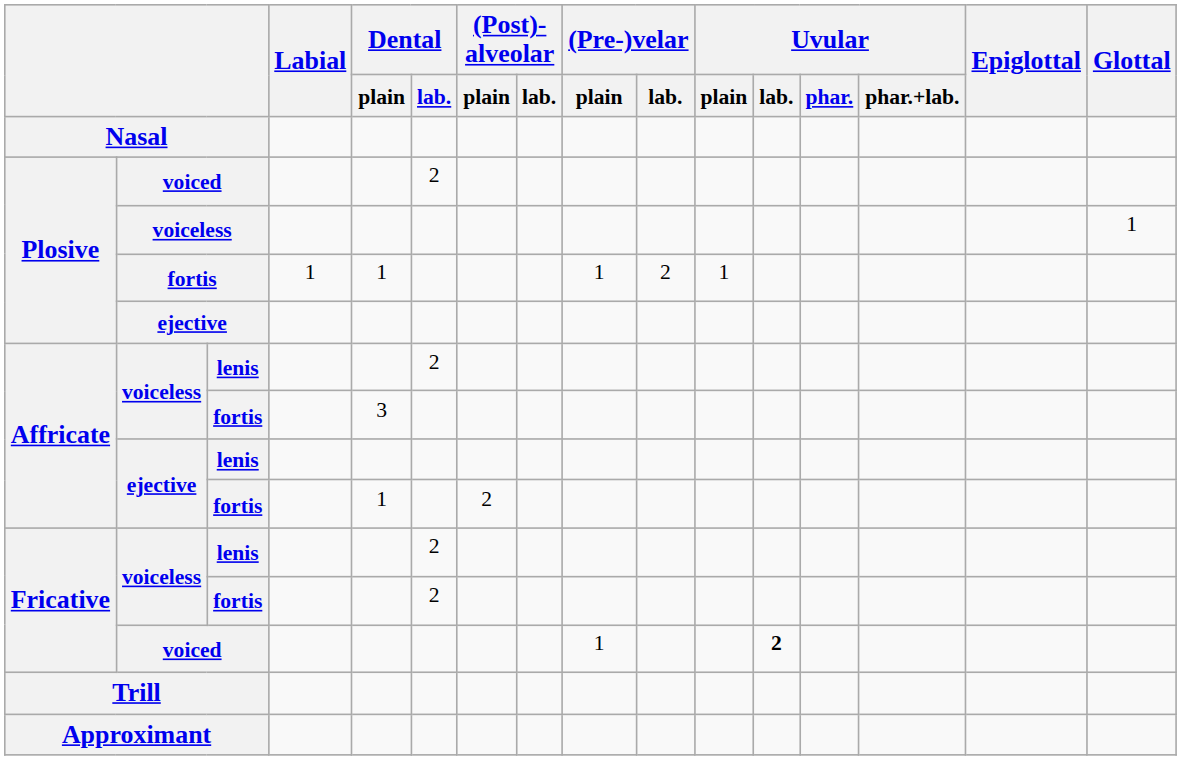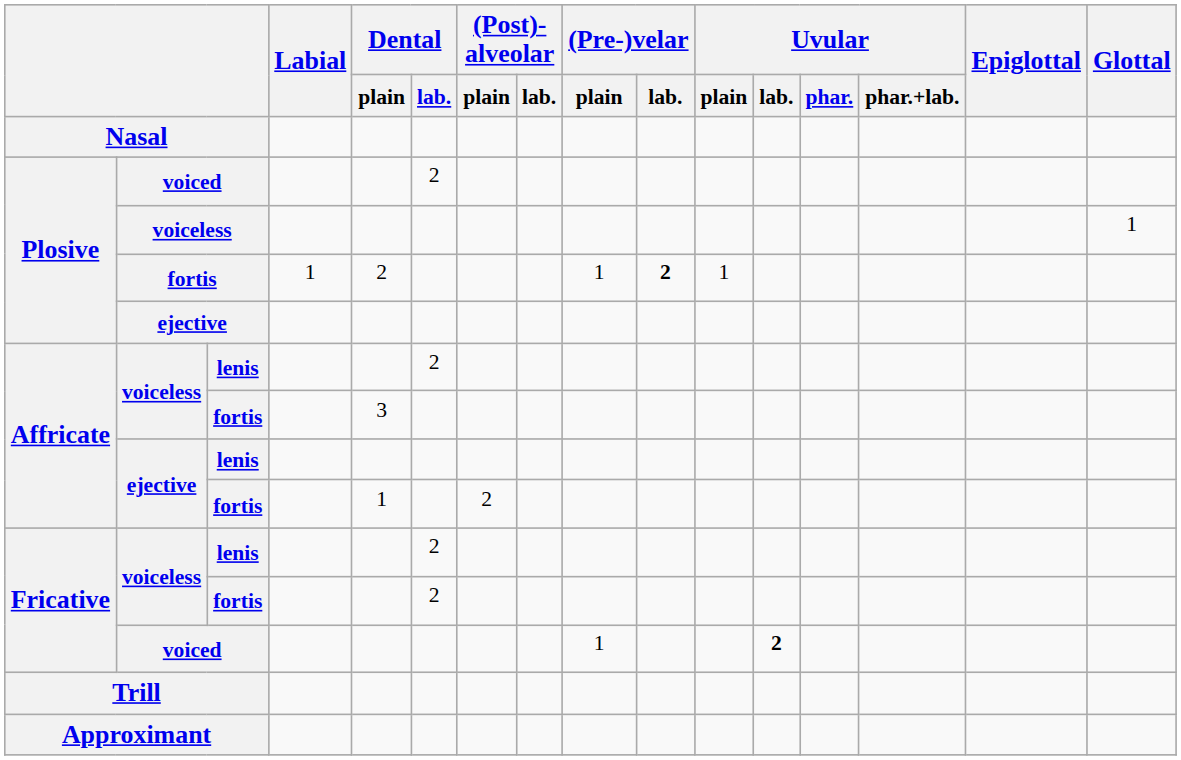 <table class="wikitable" style=text-align:center>
 <tr>
 <th colspan="3" rowspan="2"></th>
 <th rowspan="2"><a href='#'>Labial</a></th>
 <th colspan="2"><a href='#'>Dental</a></th>
 <th colspan="2"><a href='#'>(Post)-<br>alveolar</a></th>
 <th colspan="2"><a href='#'>(Pre-)velar</a></th>
 <th colspan="4"><a href='#'>Uvular</a></th>
 <th rowspan="2"><a href='#'>Epiglottal</a></th>
 <th rowspan="2"><a href='#'>Glottal</a></th>
 </tr>
 <tr class=small>
 <th><small>plain</small></th>
 <th><a href='#'><small>lab.</small></a></th>
 <th><small>plain</small></th>
 <th><small>lab.</small></th>
 <th><small>plain</small></th>
 <th><small>lab.</small></th>
 <th><small>plain</small></th>
 <th><small>lab.</small></th>
 <th><a href='#'><small>phar.</small></a></th>
 <th><small>phar.+lab.</small></th>
 </tr>
 <tr>
 <th colspan="3"><a href='#'>Nasal</a></th>
 <td></td>
 <td></td>
 <td></td>
 <td></td>
 <td></td>
 <td></td>
 <td></td>
 <td></td>
 <td></td>
 <td></td>
 <td></td>
 <td></td>
 <td></td>
 </tr>
 <tr>
 <th rowspan="4"><a href='#'>Plosive</a></th>
 <th colspan="2"><small><a href='#'>voiced</a></small></th>
 <td></td>
 <td></td>
 <td><sup>2</sup></td>
 <td></td>
 <td></td>
 <td></td>
 <td></td>
 <td></td>
 <td></td>
 <td></td>
 <td></td>
 <td></td>
 <td></td>
 </tr>
 <tr>
 <th colspan="2"><small><a href='#'>voiceless</a></small></th>
 <td></td>
 <td></td>
 <td></td>
 <td></td>
 <td></td>
 <td></td>
 <td></td>
 <td></td>
 <td></td>
 <td></td>
 <td></td>
 <td></td>
 <td><sup>1</sup></td>
 </tr>
 <tr>
 <th colspan="2"><small><a href='#'>fortis</a></small></th>
 <td><sup>1</sup></td>
-<td><sup>1</sup></td>
+<td><sup>2</sup></td>
 <td></td>
 <td></td>
 <td></td>
 <td><sup>1</sup></td>
-<td><sup>2</sup></td>
+<td><strong><sup>2</sup></strong></td>
 <td><sup>1</sup></td>
 <td></td>
 <td></td>
 <td></td>
 <td></td>
 <td></td>
 </tr>
 <tr>
 <th colspan="2"><small><a href='#'>ejective</a></small></th>
 <td></td>
 <td></td>
 <td></td>
 <td></td>
 <td></td>
 <td></td>
 <td></td>
 <td></td>
 <td></td>
 <td></td>
 <td></td>
 <td></td>
 <td></td>
 </tr>
 <tr>
 <th rowspan="4"><a href='#'>Affricate</a></th>
 <th rowspan="2"><small><a href='#'>voiceless</a></small></th>
 <th><small><a href='#'>lenis</a></small></th>
 <td></td>
 <td></td>
 <td><sup>2</sup></td>
 <td></td>
 <td></td>
 <td></td>
 <td></td>
 <td></td>
 <td></td>
 <td></td>
 <td></td>
 <td></td>
 <td></td>
 </tr>
 <tr>
 <th><small><a href='#'>fortis</a></small></th>
 <td></td>
 <td><sup>3</sup></td>
 <td></td>
 <td></td>
 <td></td>
 <td></td>
 <td></td>
 <td></td>
 <td></td>
 <td></td>
 <td></td>
 <td></td>
 <td></td>
 </tr>
 <tr>
 <th rowspan="2"><small><a href='#'>ejective</a></small></th>
 <th><small><a href='#'>lenis</a></small></th>
 <td></td>
 <td></td>
 <td></td>
 <td></td>
 <td></td>
 <td></td>
 <td></td>
 <td></td>
 <td></td>
 <td></td>
 <td></td>
 <td></td>
 <td></td>
 </tr>
 <tr>
 <th><small><a href='#'>fortis</a></small></th>
 <td></td>
 <td><sup>1</sup></td>
 <td></td>
 <td><sup>2</sup></td>
 <td></td>
 <td></td>
 <td></td>
 <td></td>
 <td></td>
 <td></td>
 <td></td>
 <td></td>
 <td></td>
 </tr>
 <tr>
 <th rowspan="3"><a href='#'>Fricative</a></th>
 <th rowspan="2"><small><a href='#'>voiceless</a></small></th>
 <th><small><a href='#'>lenis</a></small></th>
 <td></td>
 <td></td>
 <td><sup>2</sup></td>
 <td></td>
 <td></td>
 <td></td>
 <td></td>
 <td></td>
 <td></td>
 <td></td>
 <td></td>
 <td></td>
 <td></td>
 </tr>
 <tr>
 <th><small><a href='#'>fortis</a></small></th>
 <td></td>
 <td></td>
 <td><sup>2</sup></td>
 <td></td>
 <td></td>
 <td></td>
 <td></td>
 <td></td>
 <td></td>
 <td></td>
 <td></td>
 <td></td>
 <td></td>
 </tr>
 <tr>
 <th colspan="2"><small><a href='#'>voiced</a></small></th>
 <td></td>
 <td></td>
 <td></td>
 <td></td>
 <td></td>
 <td><sup>1</sup></td>
 <td></td>
 <td></td>
 <td><strong><sup>2</sup></strong></td>
 <td></td>
 <td></td>
 <td></td>
 <td></td>
 </tr>
 <tr>
 <th colspan="3"><a href='#'>Trill</a></th>
 <td></td>
 <td></td>
 <td></td>
 <td></td>
 <td></td>
 <td></td>
 <td></td>
 <td></td>
 <td></td>
 <td></td>
 <td></td>
 <td></td>
 <td></td>
 </tr>
 <tr>
 <th colspan="3"><a href='#'>Approximant</a></th>
 <td></td>
 <td></td>
 <td></td>
 <td></td>
 <td></td>
 <td></td>
 <td></td>
 <td></td>
 <td></td>
 <td></td>
 <td></td>
 <td></td>
 <td></td>
 </tr>
 </table>
